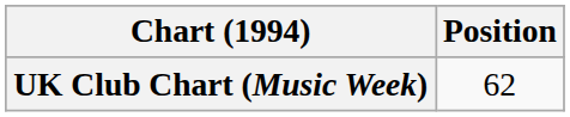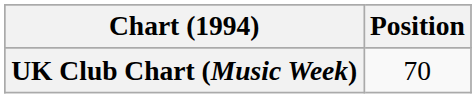 <table class="wikitable plainrowheaders" style="text-align:center">
 <tr>
 <th>Chart (1994)</th>
 <th>Position</th>
 </tr>
 <tr>
 <th scope="row">UK Club Chart (<em>Music Week</em>)</th>
-<td>62</td>
+<td>70</td>
 </tr>
 </table>
